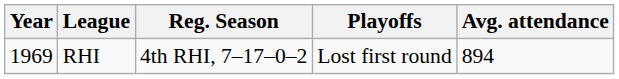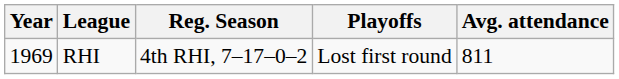 <table class="wikitable">
 <tr>
 <th>Year</th>
 <th>League</th>
 <th>Reg. Season</th>
 <th>Playoffs</th>
 <th>Avg. attendance</th>
 </tr>
 <tr>
 <td>1969</td>
 <td>RHI</td>
 <td>4th RHI, 7–17–0–2</td>
 <td>Lost first round</td>
-<td>894</td>
+<td>811</td>
 </tr>
 </table>
